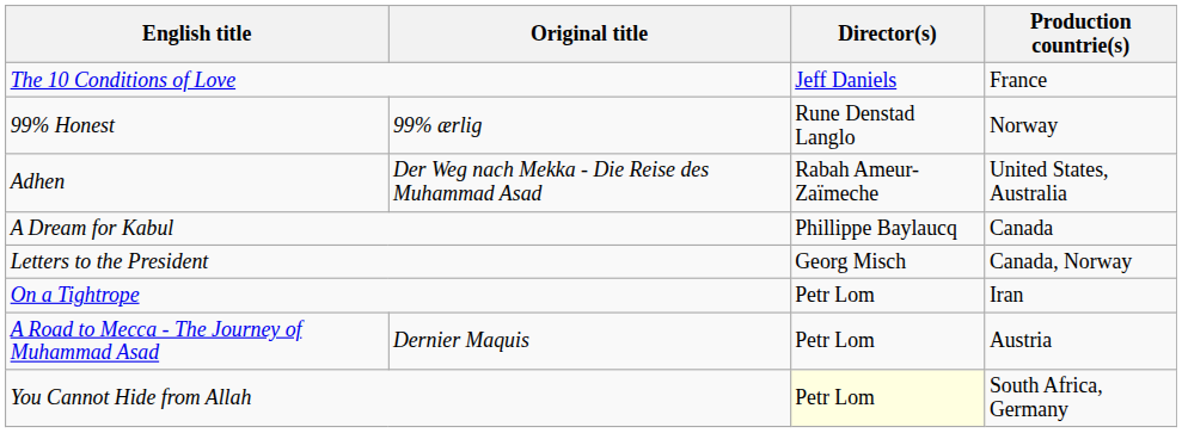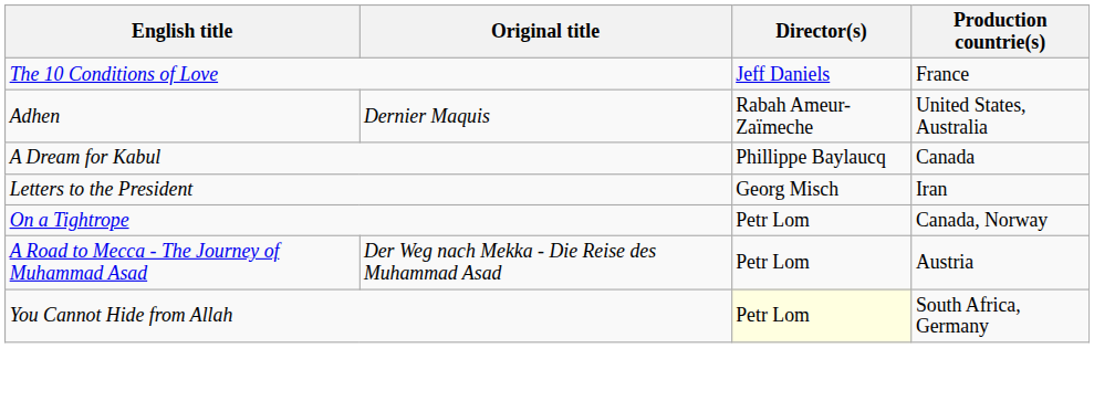 <table class="sortable wikitable" style="width:100%; margin-bottom:4px">
 <tr>
 <th>English title</th>
 <th>Original title</th>
 <th>Director(s)</th>
 <th>Production countrie(s)</th>
 </tr>
 <tr>
 <td colspan="2"><em><a href='#'>The 10 Conditions of Love</a></em></td>
 <td><a href='#'>Jeff Daniels</a></td>
 <td>France</td>
 </tr>
 <tr>
-<td><em>99% Honest</em></td>
-<td><em>99% ærlig</em></td>
-<td>Rune Denstad Langlo</td>
-<td>Norway</td>
-</tr>
-<tr>
 <td><em>Adhen</em></td>
-<td><em>Der Weg nach Mekka - Die Reise des Muhammad Asad</em></td>
+<td><em>Dernier Maquis</em></td>
 <td>Rabah Ameur-Zaïmeche</td>
 <td>United States, Australia</td>
 </tr>
 <tr>
 <td colspan="2"><em>A Dream for Kabul</em></td>
 <td>Phillippe Baylaucq</td>
 <td>Canada</td>
 </tr>
 <tr>
 <td colspan="2"><em>Letters to the President</em></td>
 <td>Georg Misch</td>
-<td>Canada, Norway</td>
+<td>Iran</td>
 </tr>
 <tr>
 <td colspan="2"><em><a href='#'>On a Tightrope</a></em></td>
 <td>Petr Lom</td>
-<td>Iran</td>
+<td>Canada, Norway</td>
 </tr>
 <tr>
 <td><em><a href='#'>A Road to Mecca - The Journey of Muhammad Asad</a></em></td>
-<td><em>Dernier Maquis</em></td>
+<td><em>Der Weg nach Mekka - Die Reise des Muhammad Asad</em></td>
 <td>Petr Lom</td>
 <td>Austria</td>
 </tr>
 <tr>
 <td colspan="2"><em>You Cannot Hide from Allah</em></td>
 <td style="background: lightyellow;">Petr Lom</td>
 <td>South Africa, Germany</td>
 </tr>
 </table>
